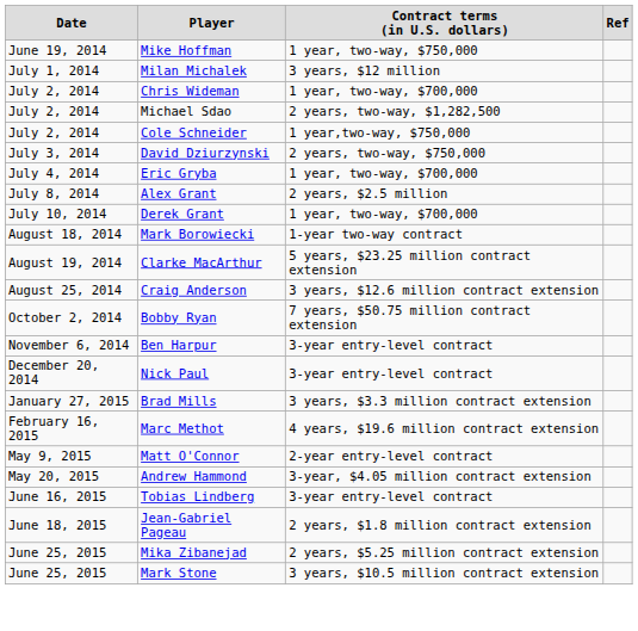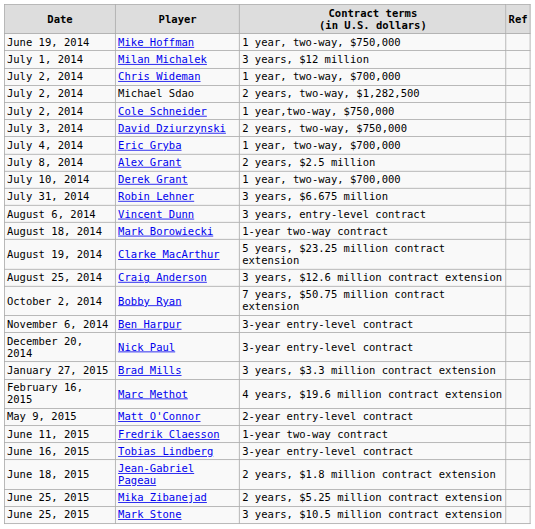 <table class="wikitable" style="width:50em; padding:3px;">
 <tr style="text-align:center; background:#ddd;">
 <td><strong>Date</strong></td>
 <td><strong>Player</strong></td>
 <td><strong>Contract terms</strong><br><strong>(in U.S. dollars)</strong></td>
 <td><strong>Ref</strong></td>
 </tr>
 <tr>
 <td>June 19, 2014</td>
 <td><a href='#'>Mike Hoffman</a></td>
 <td>1 year, two-way, $750,000</td>
 <td></td>
 </tr>
 <tr>
 <td>July 1, 2014</td>
 <td><a href='#'>Milan Michalek</a></td>
 <td>3 years, $12 million</td>
 <td></td>
 </tr>
 <tr>
 <td>July 2, 2014</td>
 <td><a href='#'>Chris Wideman</a></td>
 <td>1 year, two-way, $700,000</td>
 <td></td>
 </tr>
 <tr>
 <td>July 2, 2014</td>
 <td>Michael Sdao</td>
 <td>2 years, two-way, $1,282,500</td>
 <td></td>
 </tr>
 <tr>
 <td>July 2, 2014</td>
 <td><a href='#'>Cole Schneider</a></td>
 <td>1 year,two-way,  $750,000</td>
 <td></td>
 </tr>
 <tr>
 <td>July 3, 2014</td>
 <td><a href='#'>David Dziurzynski</a></td>
 <td>2 years, two-way, $750,000</td>
 <td></td>
 </tr>
 <tr>
 <td>July 4, 2014</td>
 <td><a href='#'>Eric Gryba</a></td>
 <td>1 year, two-way, $700,000</td>
 <td></td>
 </tr>
 <tr>
 <td>July 8, 2014</td>
 <td><a href='#'>Alex Grant</a></td>
 <td>2 years, $2.5 million</td>
 <td></td>
 </tr>
 <tr>
 <td>July 10, 2014</td>
 <td><a href='#'>Derek Grant</a></td>
 <td>1 year, two-way, $700,000</td>
 <td></td>
 </tr>
 <tr>
+<td>July 31, 2014</td>
+<td><a href='#'>Robin Lehner</a></td>
+<td>3 years, $6.675 million</td>
+<td></td>
+</tr>
+<tr>
+<td>August 6, 2014</td>
+<td><a href='#'>Vincent Dunn</a></td>
+<td>3 years, entry-level contract</td>
+<td></td>
+</tr>
+<tr>
 <td>August 18, 2014</td>
 <td><a href='#'>Mark Borowiecki</a></td>
 <td>1-year two-way contract</td>
 <td></td>
 </tr>
 <tr>
 <td>August 19, 2014</td>
 <td><a href='#'>Clarke MacArthur</a></td>
 <td>5 years, $23.25 million contract extension</td>
 <td></td>
 </tr>
 <tr>
 <td>August 25, 2014</td>
 <td><a href='#'>Craig Anderson</a></td>
 <td>3 years, $12.6 million contract extension</td>
 <td></td>
 </tr>
 <tr>
 <td>October 2, 2014</td>
 <td><a href='#'>Bobby Ryan</a></td>
 <td>7 years, $50.75 million contract extension</td>
 <td></td>
 </tr>
 <tr>
 <td>November 6, 2014</td>
 <td><a href='#'>Ben Harpur</a></td>
 <td>3-year entry-level contract</td>
 <td></td>
 </tr>
 <tr>
 <td>December 20, 2014</td>
 <td><a href='#'>Nick Paul</a></td>
 <td>3-year entry-level contract</td>
 <td></td>
 </tr>
 <tr>
 <td>January 27, 2015</td>
 <td><a href='#'>Brad Mills</a></td>
 <td>3 years, $3.3 million contract extension</td>
 <td></td>
 </tr>
 <tr>
 <td>February 16, 2015</td>
 <td><a href='#'>Marc Methot</a></td>
 <td>4 years, $19.6 million contract extension</td>
 <td></td>
 </tr>
 <tr>
 <td>May 9, 2015</td>
 <td><a href='#'>Matt O'Connor</a></td>
 <td>2-year entry-level contract</td>
 <td></td>
 </tr>
 <tr>
-<td>May 20, 2015</td>
-<td><a href='#'>Andrew Hammond</a></td>
-<td>3-year, $4.05 million contract extension</td>
+<td>June 11, 2015</td>
+<td><a href='#'>Fredrik Claesson</a></td>
+<td>1-year two-way contract</td>
 <td></td>
 </tr>
 <tr>
 <td>June 16, 2015</td>
 <td><a href='#'>Tobias Lindberg</a></td>
 <td>3-year entry-level contract</td>
 <td></td>
 </tr>
 <tr>
 <td>June 18, 2015</td>
 <td><a href='#'>Jean-Gabriel Pageau</a></td>
 <td>2 years, $1.8 million contract extension</td>
 <td></td>
 </tr>
 <tr>
 <td>June 25, 2015</td>
 <td><a href='#'>Mika Zibanejad</a></td>
 <td>2 years, $5.25 million contract extension</td>
 <td></td>
 </tr>
 <tr>
 <td>June 25, 2015</td>
 <td><a href='#'>Mark Stone</a></td>
 <td>3 years, $10.5 million contract extension</td>
 <td></td>
 </tr>
 </table>
